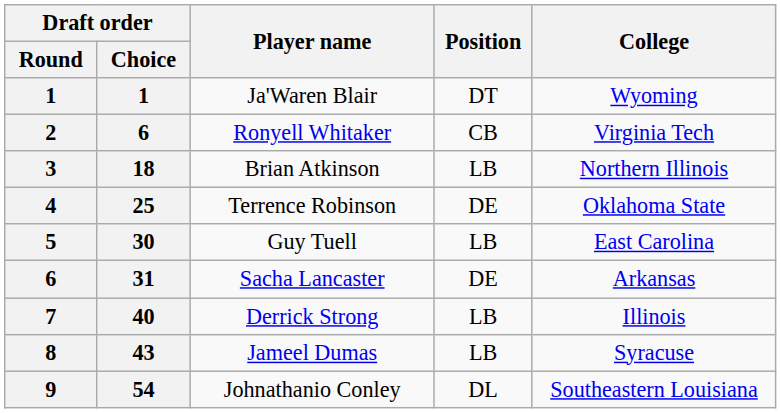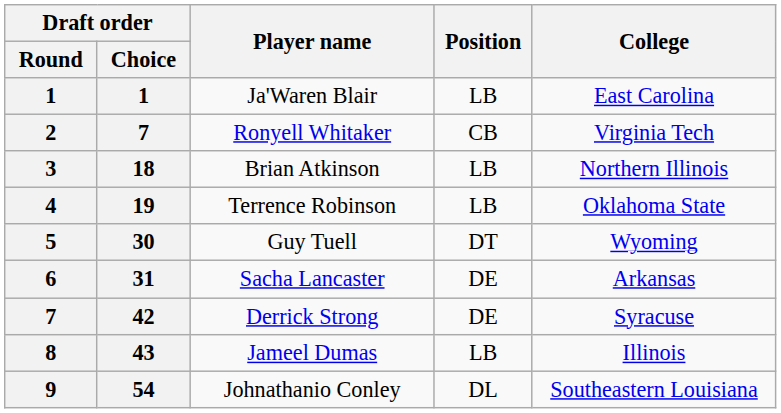 <table class="wikitable" style="font-size:95%; text-align:center">
 <tr>
 <th width="120" colspan="2">Draft order</th>
 <th width="160" rowspan="2">Player name</th>
 <th width="60"  rowspan="2">Position</th>
 <th width="160" rowspan="2">College</th>
 </tr>
 <tr>
 <th>Round</th>
 <th>Choice</th>
 </tr>
 <tr>
 <th>1</th>
 <th>1</th>
 <td>Ja'Waren Blair</td>
-<td>DT</td>
-<td><a href='#'>Wyoming</a></td>
+<td>LB</td>
+<td><a href='#'>East Carolina</a></td>
 </tr>
 <tr>
 <th>2</th>
-<th>6</th>
+<th>7</th>
 <td><a href='#'>Ronyell Whitaker</a></td>
 <td>CB</td>
 <td><a href='#'>Virginia Tech</a></td>
 </tr>
 <tr>
 <th>3</th>
 <th>18</th>
 <td>Brian Atkinson</td>
 <td>LB</td>
 <td><a href='#'>Northern Illinois</a></td>
 </tr>
 <tr>
 <th>4</th>
-<th>25</th>
+<th>19</th>
 <td>Terrence Robinson</td>
-<td>DE</td>
+<td>LB</td>
 <td><a href='#'>Oklahoma State</a></td>
 </tr>
 <tr>
 <th>5</th>
 <th>30</th>
 <td>Guy Tuell</td>
-<td>LB</td>
-<td><a href='#'>East Carolina</a></td>
+<td>DT</td>
+<td><a href='#'>Wyoming</a></td>
 </tr>
 <tr>
 <th>6</th>
 <th>31</th>
 <td><a href='#'>Sacha Lancaster</a></td>
 <td>DE</td>
 <td><a href='#'>Arkansas</a></td>
 </tr>
 <tr>
 <th>7</th>
-<th>40</th>
+<th>42</th>
 <td><a href='#'>Derrick Strong</a></td>
-<td>LB</td>
-<td><a href='#'>Illinois</a></td>
+<td>DE</td>
+<td><a href='#'>Syracuse</a></td>
 </tr>
 <tr>
 <th>8</th>
 <th>43</th>
 <td><a href='#'>Jameel Dumas</a></td>
 <td>LB</td>
-<td><a href='#'>Syracuse</a></td>
+<td><a href='#'>Illinois</a></td>
 </tr>
 <tr>
 <th>9</th>
 <th>54</th>
 <td>Johnathanio Conley</td>
 <td>DL</td>
 <td><a href='#'>Southeastern Louisiana</a></td>
 </tr>
 </table>
